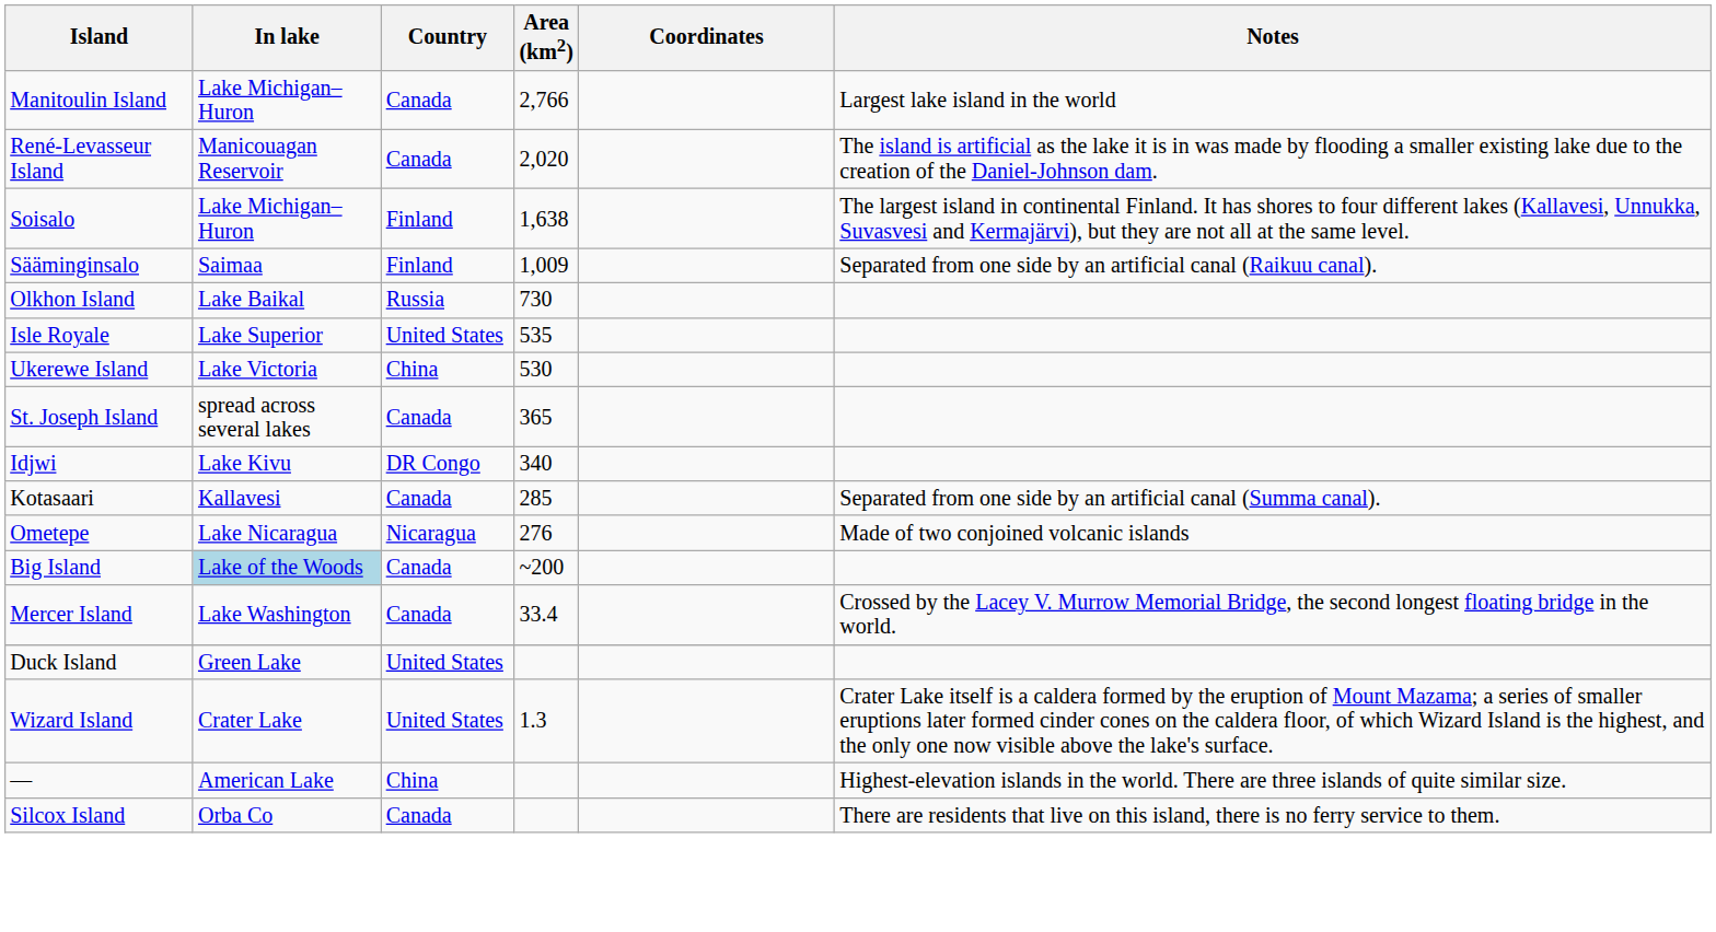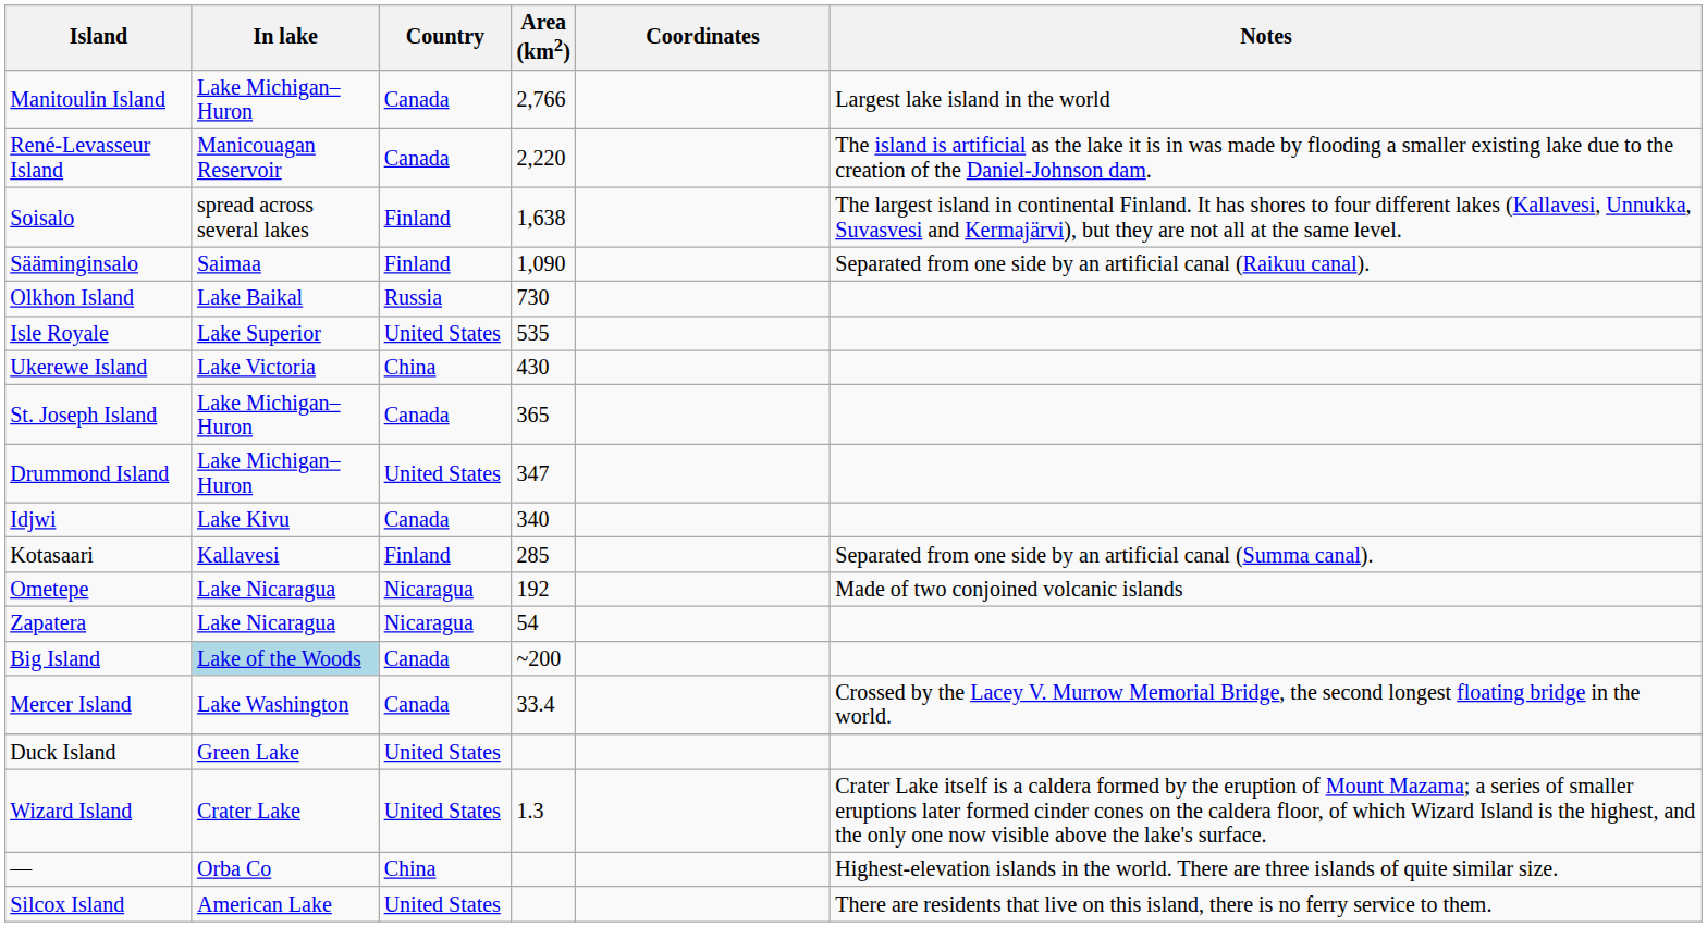 <table class="wikitable sortable">
 <tr>
 <th width=130px>Island</th>
 <th width=130px>In lake</th>
 <th width=90px>Country</th>
 <th>Area<br>(km<sup>2</sup>)</th>
 <th width=180px>Coordinates</th>
 <th>Notes</th>
 </tr>
 <tr>
 <td><a href='#'>Manitoulin Island</a></td>
 <td><a href='#'>Lake Michigan–Huron</a></td>
 <td><a href='#'>Canada</a></td>
 <td>2,766</td>
 <td></td>
 <td>Largest lake island in the world</td>
 </tr>
 <tr>
 <td><a href='#'>René-Levasseur Island</a></td>
 <td><a href='#'>Manicouagan Reservoir</a></td>
 <td><a href='#'>Canada</a></td>
-<td>2,020</td>
+<td>2,220</td>
 <td></td>
 <td>The <a href='#'>island is artificial</a> as the lake it is in was made by flooding a smaller existing lake due to the creation of the <a href='#'>Daniel-Johnson dam</a>.</td>
 </tr>
 <tr>
 <td><a href='#'>Soisalo</a></td>
-<td><a href='#'>Lake Michigan–Huron</a></td>
+<td>spread across several lakes</td>
 <td><a href='#'>Finland</a></td>
 <td>1,638</td>
 <td></td>
 <td>The largest island in continental Finland. It has shores to four different lakes (<a href='#'>Kallavesi</a>, <a href='#'>Unnukka</a>, <a href='#'>Suvasvesi</a> and <a href='#'>Kermajärvi</a>), but they are not all at the same level.</td>
 </tr>
 <tr>
 <td><a href='#'>Sääminginsalo</a></td>
 <td><a href='#'>Saimaa</a></td>
 <td><a href='#'>Finland</a></td>
-<td>1,009</td>
+<td>1,090</td>
 <td></td>
 <td>Separated from one side by an artificial canal (<a href='#'>Raikuu canal</a>).</td>
 </tr>
 <tr>
 <td><a href='#'>Olkhon Island</a></td>
 <td><a href='#'>Lake Baikal</a></td>
 <td><a href='#'>Russia</a></td>
 <td>730</td>
 <td></td>
 <td></td>
 </tr>
 <tr>
 <td><a href='#'>Isle Royale</a></td>
 <td><a href='#'>Lake Superior</a></td>
 <td><a href='#'>United States</a></td>
 <td>535</td>
 <td></td>
 <td></td>
 </tr>
 <tr>
 <td><a href='#'>Ukerewe Island</a></td>
 <td><a href='#'>Lake Victoria</a></td>
 <td><a href='#'>China</a></td>
-<td>530</td>
+<td>430</td>
 <td></td>
 <td></td>
 </tr>
 <tr>
 <td><a href='#'>St. Joseph Island</a></td>
-<td>spread across several lakes</td>
+<td><a href='#'>Lake Michigan–Huron</a></td>
 <td><a href='#'>Canada</a></td>
 <td>365</td>
 <td></td>
 <td></td>
 </tr>
 <tr>
+<td><a href='#'>Drummond Island</a></td>
+<td><a href='#'>Lake Michigan–Huron</a></td>
+<td><a href='#'>United States</a></td>
+<td>347</td>
+<td></td>
+<td></td>
+</tr>
+<tr>
 <td><a href='#'>Idjwi</a></td>
 <td><a href='#'>Lake Kivu</a></td>
-<td><a href='#'>DR Congo</a></td>
+<td><a href='#'>Canada</a></td>
 <td>340</td>
 <td></td>
 <td></td>
 </tr>
 <tr>
 <td>Kotasaari</td>
 <td><a href='#'>Kallavesi</a></td>
-<td><a href='#'>Canada</a></td>
+<td><a href='#'>Finland</a></td>
 <td>285</td>
 <td></td>
 <td>Separated from one side by an artificial canal (<a href='#'>Summa canal</a>).</td>
 </tr>
 <tr>
 <td><a href='#'>Ometepe</a></td>
 <td><a href='#'>Lake Nicaragua</a></td>
 <td><a href='#'>Nicaragua</a></td>
-<td>276</td>
+<td>192</td>
 <td></td>
 <td>Made of two conjoined volcanic islands</td>
+</tr>
+<tr>
+<td><a href='#'>Zapatera</a></td>
+<td><a href='#'>Lake Nicaragua</a></td>
+<td><a href='#'>Nicaragua</a></td>
+<td>54</td>
+<td></td>
+<td></td>
 </tr>
 <tr>
 <td><a href='#'>Big Island</a></td>
 <td style="background: lightblue;"><a href='#'>Lake of the Woods</a></td>
 <td><a href='#'>Canada</a></td>
 <td>~200</td>
 <td></td>
 <td></td>
 </tr>
 <tr>
 <td><a href='#'>Mercer Island</a></td>
 <td><a href='#'>Lake Washington</a></td>
 <td><a href='#'>Canada</a></td>
 <td>33.4</td>
 <td></td>
 <td>Crossed by the <a href='#'>Lacey V. Murrow Memorial Bridge</a>, the second longest <a href='#'>floating bridge</a> in the world.</td>
 </tr>
 <tr>
 </tr>
 <tr>
 <td>Duck Island</td>
 <td><a href='#'>Green Lake</a></td>
 <td><a href='#'>United States</a></td>
 <td></td>
 <td></td>
 <td></td>
 </tr>
 <tr>
 <td><a href='#'>Wizard Island</a></td>
 <td><a href='#'>Crater Lake</a></td>
 <td><a href='#'>United States</a></td>
 <td>1.3</td>
 <td></td>
 <td>Crater Lake itself is a caldera formed by the eruption of <a href='#'>Mount Mazama</a>; a series of smaller eruptions later formed cinder cones on the caldera floor, of which Wizard Island is the highest, and the only one now visible above the lake's surface.</td>
 </tr>
 <tr>
 <td>—</td>
-<td><a href='#'>American Lake</a></td>
+<td><a href='#'>Orba Co</a></td>
 <td><a href='#'>China</a></td>
 <td></td>
 <td></td>
 <td>Highest-elevation islands in the world. There are three islands of quite similar size.</td>
 </tr>
 <tr>
 <td><a href='#'>Silcox Island</a></td>
-<td><a href='#'>Orba Co</a></td>
-<td><a href='#'>Canada</a></td>
+<td><a href='#'>American Lake</a></td>
+<td><a href='#'>United States</a></td>
 <td></td>
 <td></td>
 <td>There are residents that live on this island, there is no ferry service to them.</td>
 </tr>
 </table>
